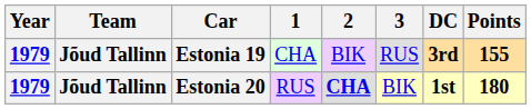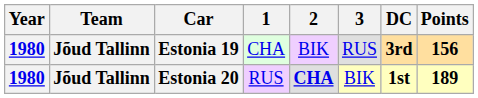 <table class="wikitable" style="text-align:center; font-size:90%">
 <tr>
 <th>Year</th>
 <th>Team</th>
 <th>Car</th>
 <th>1</th>
 <th>2</th>
 <th>3</th>
 <th>DC</th>
 <th>Points</th>
 </tr>
 <tr>
-<th><a href='#'>1979</a></th>
+<th><a href='#'>1980</a></th>
 <th>Jõud Tallinn</th>
 <th>Estonia 19</th>
 <td style="background:#DFFFDF;"><a href='#'>CHA</a><br></td>
 <td style="background:#EFCFFF;"><a href='#'>BIK</a><br></td>
 <td style="background:#DFDFDF;"><a href='#'>RUS</a><br></td>
 <th style="background:#FFDF9F;">3rd</th>
-<th style="background:#FFDF9F;">155</th>
+<th style="background:#FFDF9F;">156</th>
 </tr>
 <tr>
-<th><a href='#'>1979</a></th>
+<th><a href='#'>1980</a></th>
 <th>Jõud Tallinn</th>
 <th>Estonia 20</th>
 <td style="background:#EFCFFF;"><a href='#'>RUS</a><br></td>
 <td style="background:#DFDFDF;"><strong><a href='#'>CHA</a><br></strong></td>
 <td style="background:#FFFFBF;"><a href='#'>BIK</a><br></td>
 <th style="background:#FFFFBF;">1st</th>
-<th style="background:#FFFFBF;">180</th>
+<th style="background:#FFFFBF;">189</th>
 </tr>
 </table>
